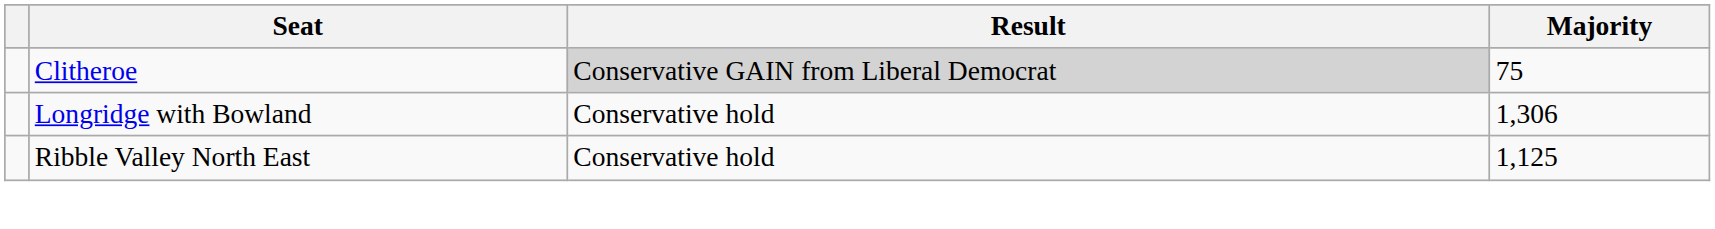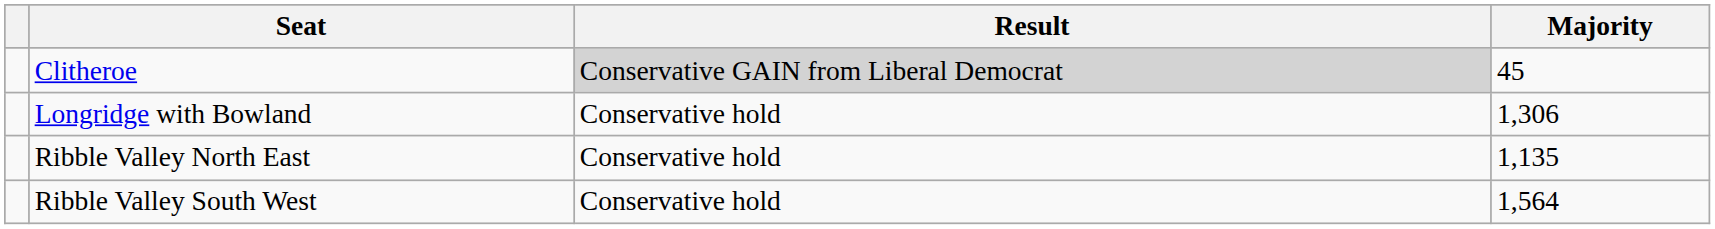 <table class="wikitable" style="right; width:50%">
 <tr>
 <th></th>
 <th>Seat</th>
 <th>Result</th>
 <th>Majority</th>
 </tr>
 <tr>
 <td></td>
 <td><a href='#'>Clitheroe</a></td>
 <td style="background: lightgrey;">Conservative GAIN from Liberal Democrat</td>
-<td>75</td>
+<td>45</td>
 </tr>
 <tr>
 <td></td>
 <td><a href='#'>Longridge</a> with Bowland</td>
 <td>Conservative hold</td>
 <td>1,306</td>
 </tr>
 <tr>
 <td></td>
 <td>Ribble Valley North East</td>
 <td>Conservative hold</td>
-<td>1,125</td>
+<td>1,135</td>
+</tr>
+<tr>
+<td></td>
+<td>Ribble Valley South West</td>
+<td>Conservative hold</td>
+<td>1,564</td>
 </tr>
 </table>
